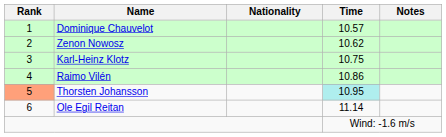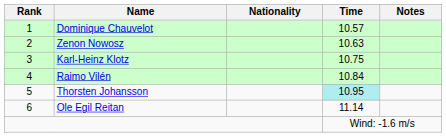 <table class="wikitable sortable" style="text-align:center;width: 55%">
 <tr>
 <th>Rank</th>
 <th>Name</th>
 <th>Nationality</th>
 <th>Time</th>
 <th>Notes</th>
 </tr>
 <tr bgcolor=ccffcc>
 <td>1</td>
 <td align=left><a href='#'>Dominique Chauvelot</a></td>
 <td align=left></td>
 <td>10.57</td>
 <td></td>
 </tr>
 <tr bgcolor=ccffcc>
 <td>2</td>
 <td align=left><a href='#'>Zenon Nowosz</a></td>
 <td align=left></td>
-<td>10.62</td>
+<td>10.63</td>
 <td></td>
 </tr>
 <tr bgcolor=ccffcc>
 <td>3</td>
 <td align=left><a href='#'>Karl-Heinz Klotz</a></td>
 <td align=left></td>
 <td>10.75</td>
 <td></td>
 </tr>
 <tr bgcolor=ccffcc>
 <td>4</td>
 <td align=left><a href='#'>Raimo Vilén</a></td>
 <td align=left></td>
-<td>10.86</td>
+<td>10.84</td>
 <td></td>
 </tr>
 <tr>
-<td style="background: lightsalmon;">5</td>
+<td>5</td>
 <td align=left><a href='#'>Thorsten Johansson</a></td>
 <td align=left></td>
 <td style="background: paleturquoise;">10.95</td>
 <td></td>
 </tr>
 <tr>
 <td>6</td>
 <td align=left><a href='#'>Ole Egil Reitan</a></td>
 <td align=left></td>
 <td>11.14</td>
 <td></td>
 </tr>
 <tr>
 <td colspan="3"></td>
 <td colspan="2">Wind: -1.6 m/s</td>
 </tr>
 </table>
